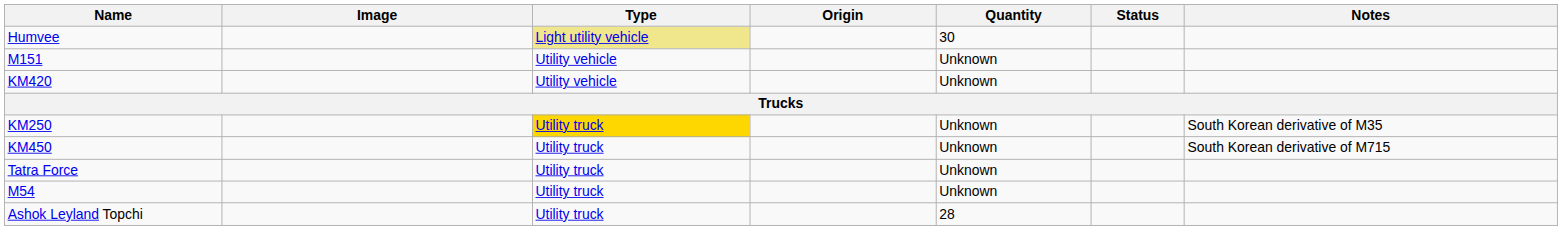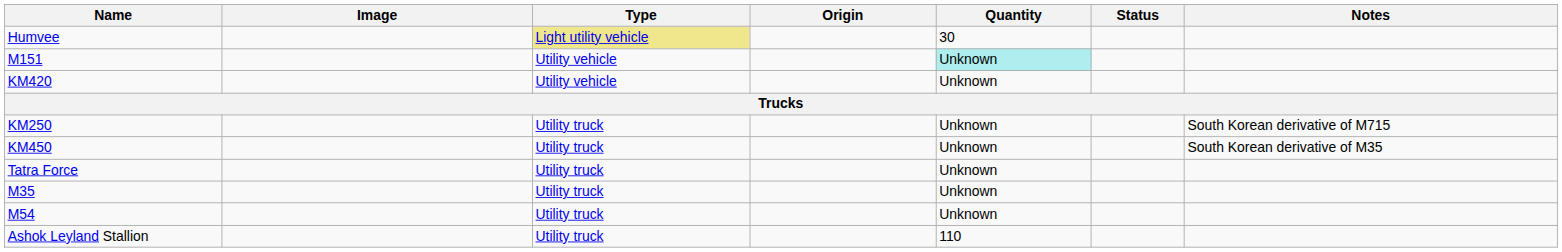 <table class="wikitable" style="width:90%;">
 <tr>
 <th width=14%>Name</th>
 <th width=20%>Image</th>
 <th width=14%>Type</th>
 <th width=12%>Origin</th>
 <th width=10%>Quantity</th>
 <th width=06%>Status</th>
 <th width=24%>Notes</th>
 </tr>
 <tr>
 <td><a href='#'>Humvee</a></td>
 <td></td>
 <td style="background: khaki;"><a href='#'>Light utility vehicle</a></td>
 <td></td>
 <td>30</td>
 <td></td>
 <td></td>
 </tr>
 <tr>
 <td><a href='#'>M151</a></td>
 <td></td>
 <td><a href='#'>Utility vehicle</a></td>
 <td></td>
-<td>Unknown</td>
+<td style="background: paleturquoise;">Unknown</td>
 <td></td>
 <td></td>
 </tr>
 <tr>
 <td><a href='#'>KM420</a></td>
 <td></td>
 <td><a href='#'>Utility vehicle</a></td>
 <td></td>
 <td>Unknown</td>
 <td></td>
 <td></td>
 </tr>
 <tr>
 <th colspan="7">Trucks</th>
 </tr>
 <tr>
 <td><a href='#'>KM250</a></td>
 <td></td>
-<td style="background: gold;"><a href='#'>Utility truck</a></td>
+<td><a href='#'>Utility truck</a></td>
 <td></td>
 <td>Unknown</td>
 <td></td>
-<td>South Korean derivative of M35</td>
+<td>South Korean derivative of M715</td>
 </tr>
 <tr>
 <td><a href='#'>KM450</a></td>
 <td></td>
 <td><a href='#'>Utility truck</a></td>
 <td></td>
 <td>Unknown</td>
 <td></td>
-<td>South Korean derivative of M715</td>
+<td>South Korean derivative of M35</td>
 </tr>
 <tr>
 <td><a href='#'>Tatra Force</a></td>
+<td></td>
+<td><a href='#'>Utility truck</a></td>
+<td></td>
+<td>Unknown</td>
+<td></td>
+<td></td>
+</tr>
+<tr>
+<td><a href='#'>M35</a></td>
 <td></td>
 <td><a href='#'>Utility truck</a></td>
 <td></td>
 <td>Unknown</td>
 <td></td>
 <td></td>
 </tr>
 <tr>
 <td><a href='#'>M54</a></td>
 <td></td>
 <td><a href='#'>Utility truck</a></td>
 <td></td>
 <td>Unknown</td>
 <td></td>
 <td></td>
 </tr>
 <tr>
-<td><a href='#'>Ashok Leyland</a> Topchi</td>
+<td><a href='#'>Ashok Leyland</a> Stallion</td>
 <td></td>
 <td><a href='#'>Utility truck</a></td>
 <td></td>
-<td>28</td>
+<td>110</td>
 <td></td>
 <td></td>
 </tr>
 </table>
